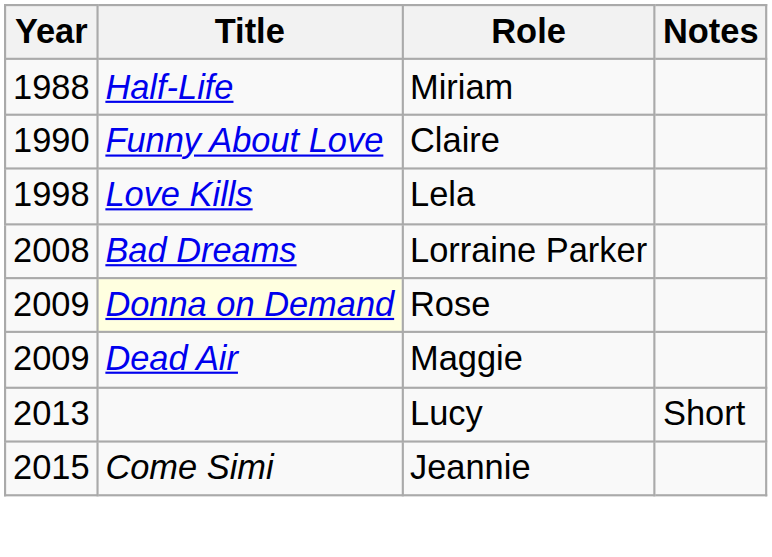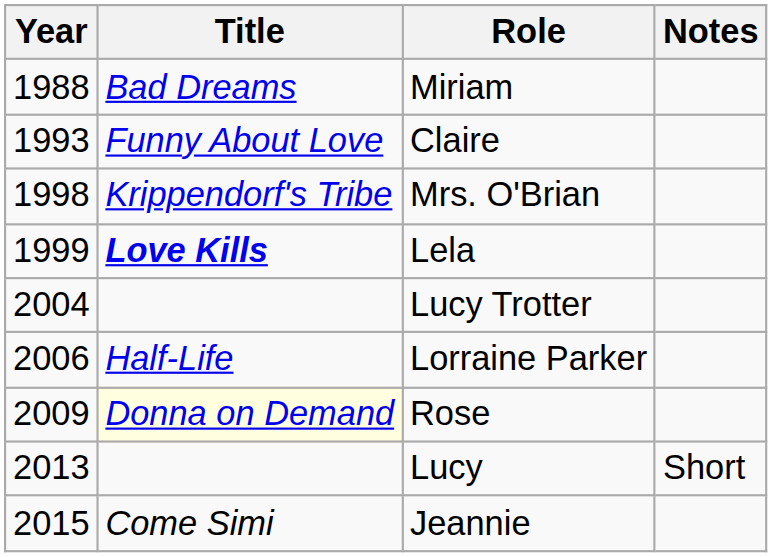 <table class="wikitable sortable">
 <tr>
 <th>Year</th>
 <th>Title</th>
 <th>Role</th>
 <th class="unsortable">Notes</th>
 </tr>
 <tr>
 <td>1988</td>
-<td><em><a href='#'>Half-Life</a></em></td>
+<td><em><a href='#'>Bad Dreams</a></em></td>
 <td>Miriam</td>
 <td></td>
 </tr>
 <tr>
-<td>1990</td>
+<td>1993</td>
 <td><em><a href='#'>Funny About Love</a></em></td>
 <td>Claire</td>
 <td></td>
 </tr>
 <tr>
 <td>1998</td>
-<td><em><a href='#'>Love Kills</a></em></td>
+<td><em><a href='#'>Krippendorf's Tribe</a></em></td>
+<td>Mrs. O'Brian</td>
+<td></td>
+</tr>
+<tr>
+<td>1999</td>
+<td><strong><em><a href='#'>Love Kills</a></em></strong></td>
 <td>Lela</td>
 <td></td>
 </tr>
 <tr>
-<td>2008</td>
-<td><em><a href='#'>Bad Dreams</a></em></td>
+<td>2004</td>
+<td><em></em></td>
+<td>Lucy Trotter</td>
+<td></td>
+</tr>
+<tr>
+<td>2006</td>
+<td><em><a href='#'>Half-Life</a></em></td>
 <td>Lorraine Parker</td>
 <td></td>
 </tr>
 <tr>
 <td>2009</td>
 <td style="background: lightyellow;"><em><a href='#'>Donna on Demand</a></em></td>
 <td>Rose</td>
-<td></td>
-</tr>
-<tr>
-<td>2009</td>
-<td><em><a href='#'>Dead Air</a></em></td>
-<td>Maggie</td>
 <td></td>
 </tr>
 <tr>
 <td>2013</td>
 <td><em></em></td>
 <td>Lucy</td>
 <td>Short</td>
 </tr>
 <tr>
 <td>2015</td>
 <td><em>Come Simi</em></td>
 <td>Jeannie</td>
 <td></td>
 </tr>
 </table>
